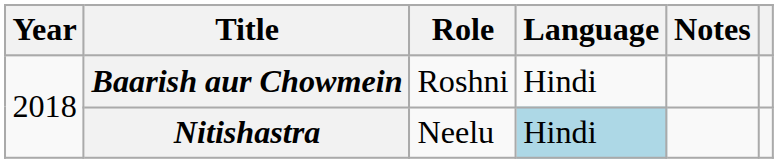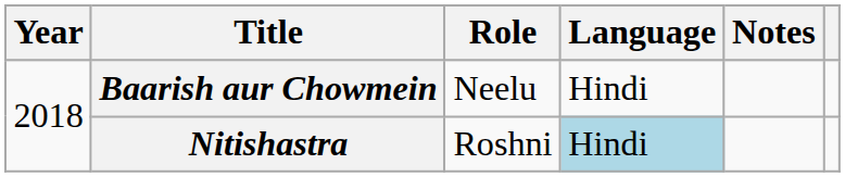 <table class="wikitable sortable plainrowheaders">
 <tr style="background:#ccc; text-align:center;">
 <th scope="col">Year</th>
 <th scope="col">Title</th>
 <th scope="col">Role</th>
 <th scope="col">Language</th>
 <th class="unsortable" scope="col">Notes</th>
 <th class="unsortable" scope="col"></th>
 </tr>
 <tr>
 <td rowspan="2">2018</td>
 <th scope="row"><em>Baarish aur Chowmein</em></th>
-<td>Roshni</td>
+<td>Neelu</td>
 <td>Hindi</td>
 <td></td>
 <td style="text-align:center;"></td>
 </tr>
 <tr>
 <th scope="row"><em>Nitishastra</em></th>
-<td>Neelu</td>
+<td>Roshni</td>
 <td style="background: lightblue;">Hindi</td>
 <td></td>
 <td style="text-align:center;"></td>
 </tr>
 </table>
